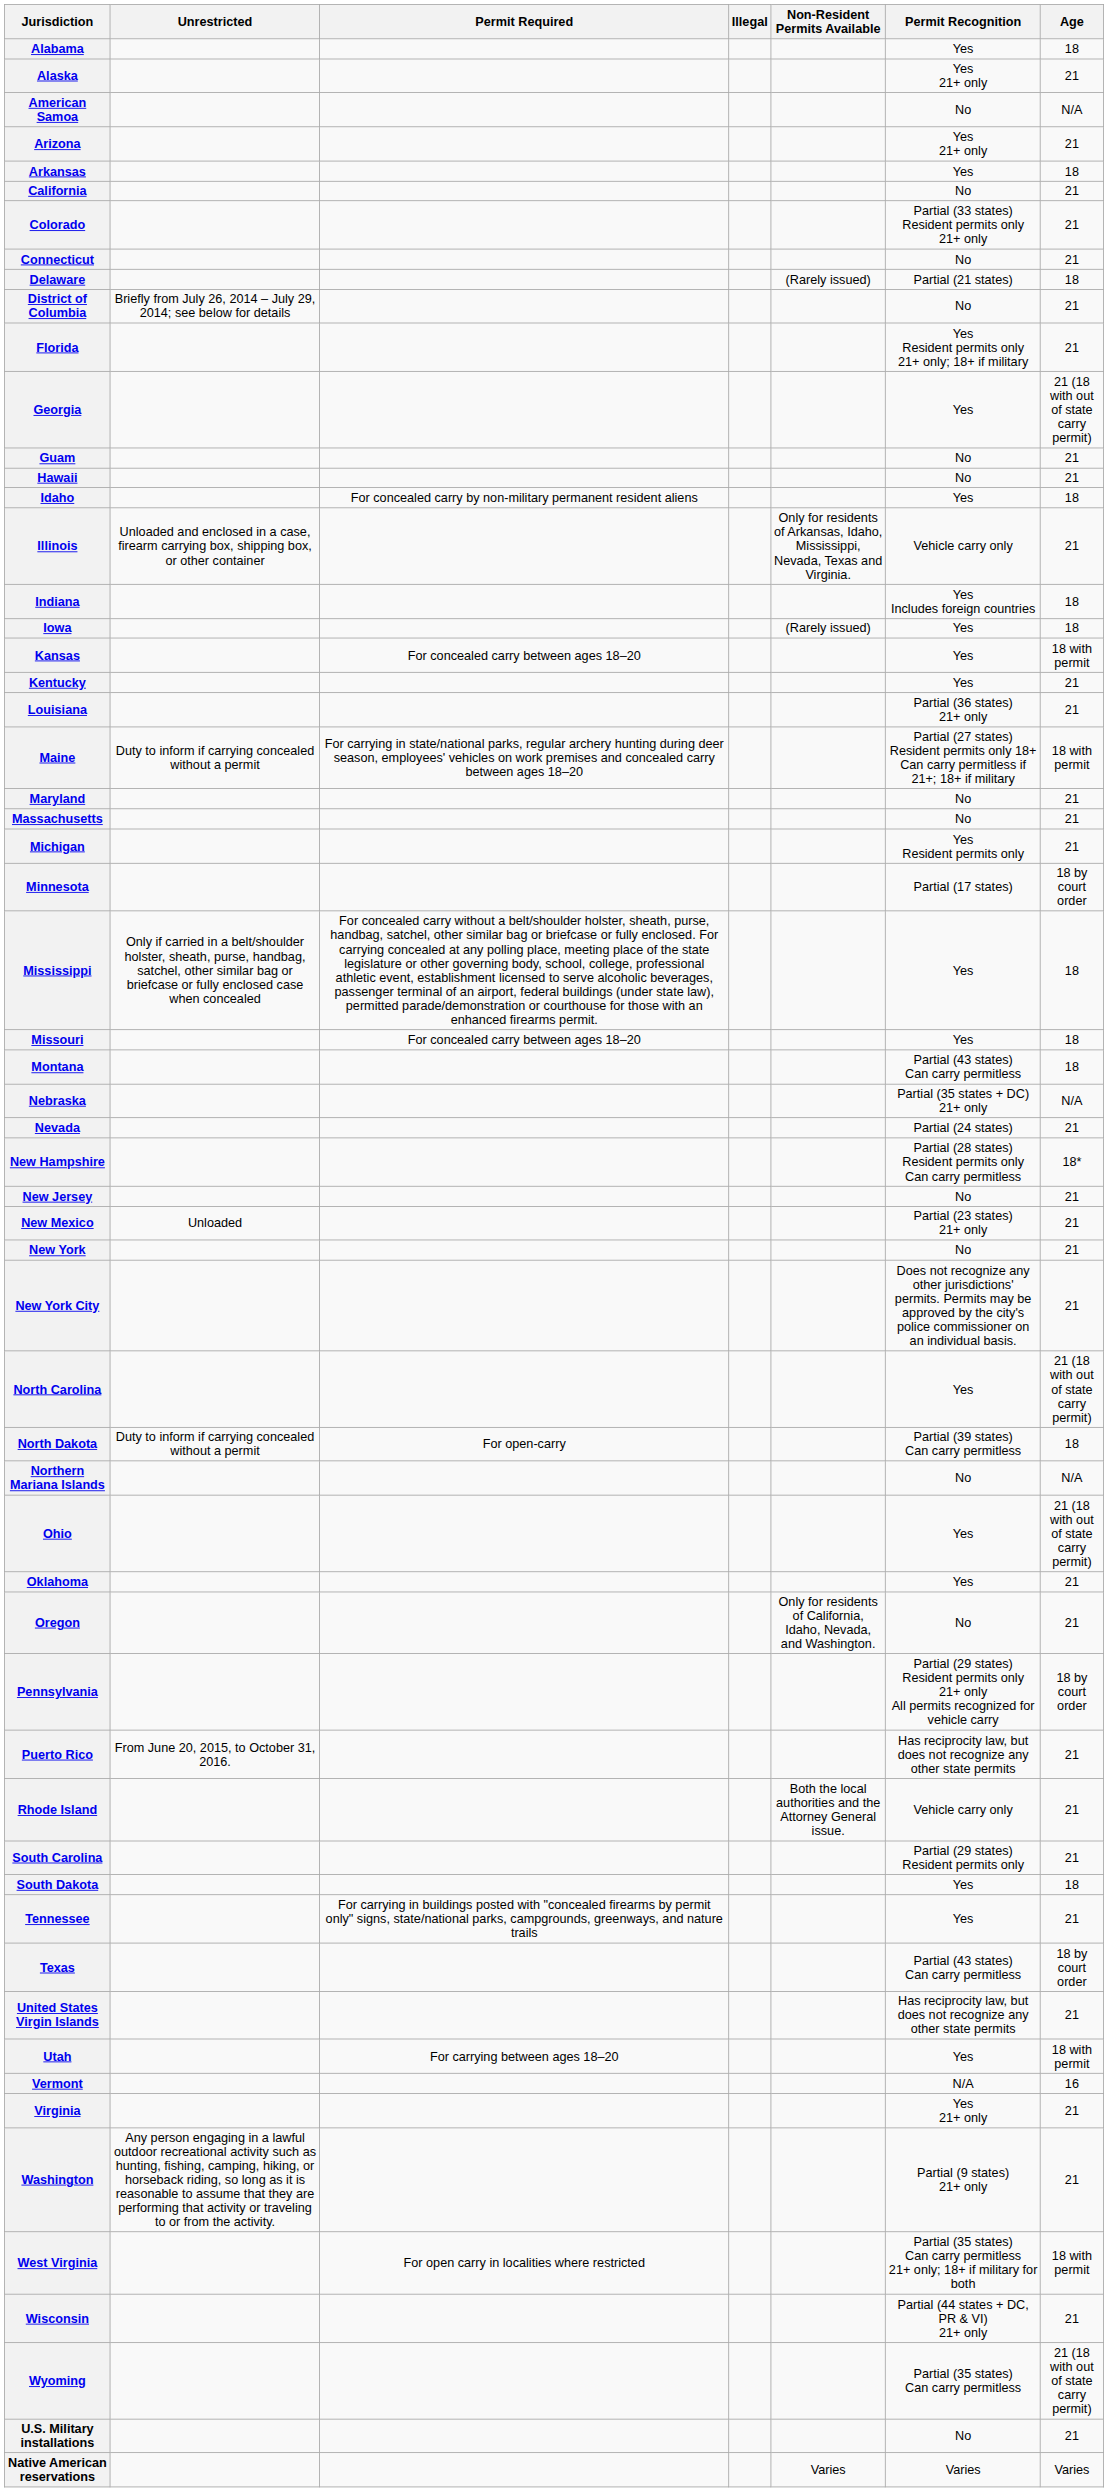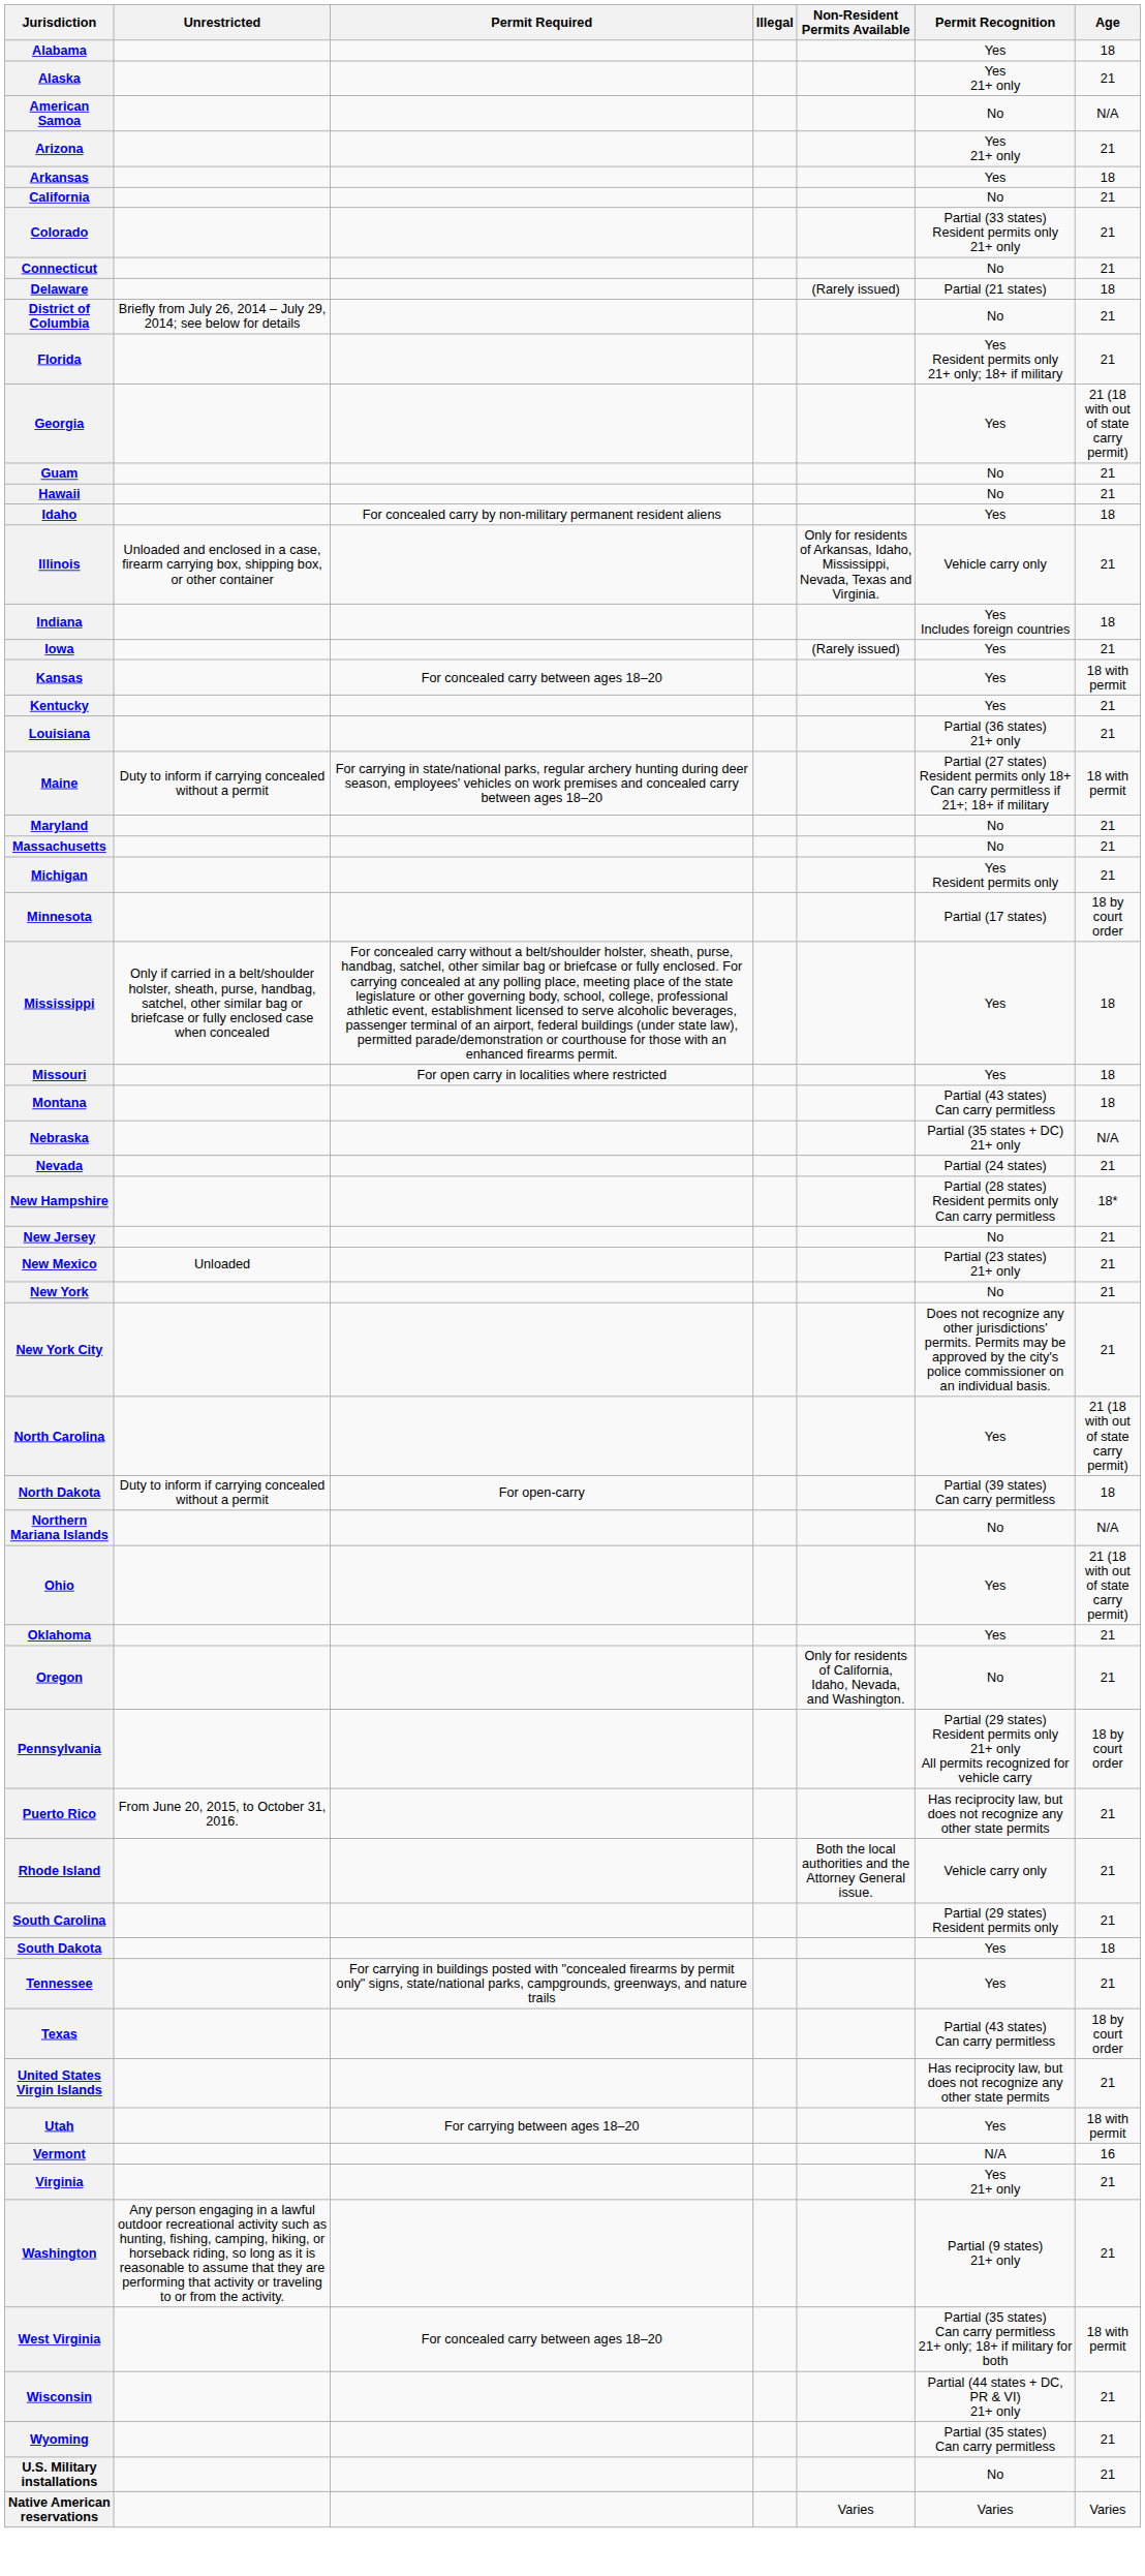 <table role="presentation" class="wikitable mw-collapsible innercollapse plainrowheaders sortable" style="text-align:center;font-size:90%;">
 <tr>
 <th scope="col">Jurisdiction</th>
 <th scope="col">Unrestricted</th>
 <th scope="col">Permit Required</th>
 <th scope="col">Illegal</th>
 <th scope="col">Non-Resident <br> Permits Available</th>
 <th scope="col">Permit Recognition</th>
 <th scpe = "col">Age</th>
 </tr>
 <tr>
 <th scope="row"><a href='#'>Alabama</a></th>
 <td></td>
 <td></td>
 <td></td>
 <td></td>
 <td>Yes</td>
 <td>18</td>
 </tr>
 <tr>
 <th scope="row"><a href='#'>Alaska</a></th>
 <td></td>
 <td></td>
 <td></td>
 <td></td>
 <td>Yes<br>21+ only</td>
 <td>21</td>
 </tr>
 <tr>
 <th scope="row"><a href='#'>American Samoa</a></th>
 <td></td>
 <td></td>
 <td></td>
 <td></td>
 <td>No</td>
 <td>N/A</td>
 </tr>
 <tr>
 <th scope="row"><a href='#'>Arizona</a></th>
 <td></td>
 <td></td>
 <td></td>
 <td></td>
 <td>Yes<br>21+ only</td>
 <td>21</td>
 </tr>
 <tr>
 <th scope="row"><a href='#'>Arkansas</a></th>
 <td></td>
 <td></td>
 <td></td>
 <td></td>
 <td>Yes</td>
 <td>18</td>
 </tr>
 <tr>
 <th scope="row"><a href='#'>California</a></th>
 <td></td>
 <td></td>
 <td></td>
 <td></td>
 <td>No</td>
 <td>21</td>
 </tr>
 <tr>
 <th scope="row"><a href='#'>Colorado</a></th>
 <td></td>
 <td></td>
 <td></td>
 <td></td>
 <td>Partial (33 states)<br>Resident permits only<br>21+ only</td>
 <td>21</td>
 </tr>
 <tr>
 <th scope="row"><a href='#'>Connecticut</a></th>
 <td></td>
 <td></td>
 <td></td>
 <td></td>
 <td>No</td>
 <td>21</td>
 </tr>
 <tr>
 <th scope="row"><a href='#'>Delaware</a></th>
 <td></td>
 <td></td>
 <td></td>
 <td> (Rarely issued)</td>
 <td>Partial (21 states)</td>
 <td>18</td>
 </tr>
 <tr>
 <th scope="row"><a href='#'>District of Columbia</a></th>
 <td>Briefly from July 26, 2014 – July 29, 2014; see below for details</td>
 <td></td>
 <td></td>
 <td></td>
 <td>No</td>
 <td>21</td>
 </tr>
 <tr>
 <th scope="row"><a href='#'>Florida</a></th>
 <td></td>
 <td></td>
 <td></td>
 <td></td>
 <td>Yes<br>Resident permits only<br>21+ only; 18+ if military</td>
 <td>21</td>
 </tr>
 <tr>
 <th scope="row"><a href='#'>Georgia</a></th>
 <td></td>
 <td></td>
 <td></td>
 <td></td>
 <td>Yes</td>
 <td>21 (18 with out of state carry permit)</td>
 </tr>
 <tr>
 <th scope="row"><a href='#'>Guam</a></th>
 <td></td>
 <td></td>
 <td></td>
 <td></td>
 <td>No</td>
 <td>21</td>
 </tr>
 <tr>
 <th scope="row"><a href='#'>Hawaii</a></th>
 <td></td>
 <td></td>
 <td></td>
 <td></td>
 <td>No</td>
 <td>21</td>
 </tr>
 <tr>
 <th scope="row"><a href='#'>Idaho</a></th>
 <td></td>
 <td>For concealed carry by non-military permanent resident aliens</td>
 <td></td>
 <td></td>
 <td>Yes</td>
 <td>18</td>
 </tr>
 <tr>
 <th scope="row"><a href='#'>Illinois</a></th>
 <td>Unloaded and enclosed in a case, firearm carrying box, shipping box, or other container</td>
 <td></td>
 <td></td>
 <td>Only for residents of Arkansas, Idaho, Mississippi, Nevada, Texas and Virginia.</td>
 <td>Vehicle carry only</td>
 <td>21</td>
 </tr>
 <tr>
 <th scope="row"><a href='#'>Indiana</a></th>
 <td></td>
 <td></td>
 <td></td>
 <td></td>
 <td>Yes<br>Includes foreign countries</td>
 <td>18</td>
 </tr>
 <tr>
 <th scope="row"><a href='#'>Iowa</a></th>
 <td></td>
 <td></td>
 <td></td>
 <td> (Rarely issued)</td>
 <td>Yes</td>
-<td>18</td>
+<td>21</td>
 </tr>
 <tr>
 <th scope="row"><a href='#'>Kansas</a></th>
 <td></td>
 <td>For concealed carry between ages 18–20</td>
 <td></td>
 <td></td>
 <td>Yes</td>
 <td>18 with permit</td>
 </tr>
 <tr>
 <th scope="row"><a href='#'>Kentucky</a></th>
 <td></td>
 <td></td>
 <td></td>
 <td></td>
 <td>Yes</td>
 <td>21</td>
 </tr>
 <tr>
 <th scope="row"><a href='#'>Louisiana</a></th>
 <td></td>
 <td></td>
 <td></td>
 <td></td>
 <td>Partial (36 states)<br>21+ only</td>
 <td>21</td>
 </tr>
 <tr>
 <th scope="row"><a href='#'>Maine</a></th>
 <td> Duty to inform if carrying concealed without a permit</td>
 <td>For carrying in state/national parks, regular archery hunting during deer season, employees' vehicles on work premises and concealed carry between ages 18–20</td>
 <td></td>
 <td></td>
 <td>Partial (27 states)<br>Resident permits only 18+<br>Can carry permitless if 21+; 18+ if military</td>
 <td>18 with permit</td>
 </tr>
 <tr>
 <th scope="row"><a href='#'>Maryland</a></th>
 <td></td>
 <td></td>
 <td></td>
 <td></td>
 <td>No</td>
 <td>21</td>
 </tr>
 <tr>
 <th scope="row"><a href='#'>Massachusetts</a></th>
 <td></td>
 <td></td>
 <td></td>
 <td></td>
 <td>No</td>
 <td>21</td>
 </tr>
 <tr>
 <th scope="row"><a href='#'>Michigan</a></th>
 <td></td>
 <td></td>
 <td></td>
 <td></td>
 <td>Yes<br>Resident permits only</td>
 <td>21</td>
 </tr>
 <tr>
 <th scope="row"><a href='#'>Minnesota</a></th>
 <td></td>
 <td></td>
 <td></td>
 <td></td>
 <td>Partial (17 states)</td>
 <td>18 by court order</td>
 </tr>
 <tr>
 <th scope="row"><a href='#'>Mississippi</a></th>
 <td>Only if carried in a belt/shoulder holster, sheath, purse, handbag, satchel, other similar bag or briefcase or fully enclosed case when concealed</td>
 <td>For concealed carry without a belt/shoulder holster, sheath, purse, handbag, satchel, other similar bag or briefcase or fully enclosed. For carrying concealed at any polling place, meeting place of the state legislature or other governing body, school, college, professional athletic event, establishment licensed to serve alcoholic beverages, passenger terminal of an airport, federal buildings (under state law), permitted parade/demonstration or courthouse for those with an enhanced firearms permit.</td>
 <td></td>
 <td></td>
 <td>Yes</td>
 <td>18</td>
 </tr>
 <tr>
 <th scope="row"><a href='#'>Missouri</a></th>
 <td></td>
-<td>For concealed carry between ages 18–20</td>
+<td>For open carry in localities where restricted</td>
 <td></td>
 <td></td>
 <td>Yes</td>
 <td>18</td>
 </tr>
 <tr>
 <th scope="row"><a href='#'>Montana</a></th>
 <td></td>
 <td></td>
 <td></td>
 <td></td>
 <td>Partial (43 states)<br>Can carry permitless</td>
 <td>18</td>
 </tr>
 <tr>
 <th scope="row"><a href='#'>Nebraska</a></th>
 <td></td>
 <td></td>
 <td></td>
 <td></td>
 <td>Partial (35 states + DC)<br>21+ only</td>
 <td>N/A</td>
 </tr>
 <tr>
 <th scope="row"><a href='#'>Nevada</a></th>
 <td></td>
 <td></td>
 <td></td>
 <td></td>
 <td>Partial (24 states)</td>
 <td>21</td>
 </tr>
 <tr>
 <th scope="row"><a href='#'>New Hampshire</a></th>
 <td></td>
 <td></td>
 <td></td>
 <td></td>
 <td>Partial (28 states)<br>Resident permits only<br>Can carry permitless</td>
 <td>18*</td>
 </tr>
 <tr>
 <th scope="row"><a href='#'>New Jersey</a></th>
 <td></td>
 <td></td>
 <td></td>
 <td></td>
 <td>No</td>
 <td>21</td>
 </tr>
 <tr>
 <th scope="row"><a href='#'>New Mexico</a></th>
 <td>Unloaded</td>
 <td></td>
 <td></td>
 <td></td>
 <td>Partial (23 states)<br>21+ only</td>
 <td>21</td>
 </tr>
 <tr>
 <th scope="row"><a href='#'>New York</a></th>
 <td></td>
 <td></td>
 <td></td>
 <td></td>
 <td>No</td>
 <td>21</td>
 </tr>
 <tr>
 <th scope="row"><a href='#'>New York City</a></th>
 <td></td>
 <td></td>
 <td></td>
 <td></td>
 <td>Does not recognize any other jurisdictions' permits. Permits may be approved by the city's police commissioner on an individual basis.</td>
 <td>21</td>
 </tr>
 <tr>
 <th scope="row"><a href='#'>North Carolina</a></th>
 <td></td>
 <td></td>
 <td></td>
 <td></td>
 <td>Yes</td>
 <td>21 (18 with out of state carry permit)</td>
 </tr>
 <tr>
 <th scope="row"><a href='#'>North Dakota</a></th>
 <td> Duty to inform if carrying concealed without a permit</td>
 <td>For open-carry</td>
 <td></td>
 <td></td>
 <td>Partial (39 states)<br>Can carry permitless</td>
 <td>18</td>
 </tr>
 <tr>
 <th scope="row"><a href='#'>Northern Mariana Islands</a></th>
 <td></td>
 <td></td>
 <td></td>
 <td></td>
 <td>No</td>
 <td>N/A</td>
 </tr>
 <tr>
 <th scope="row"><a href='#'>Ohio</a></th>
 <td></td>
 <td></td>
 <td></td>
 <td></td>
 <td>Yes</td>
 <td>21 (18 with out of state carry permit)</td>
 </tr>
 <tr>
 <th scope="row"><a href='#'>Oklahoma</a></th>
 <td></td>
 <td></td>
 <td></td>
 <td></td>
 <td>Yes</td>
 <td>21</td>
 </tr>
 <tr>
 <th scope="row"><a href='#'>Oregon</a></th>
 <td></td>
 <td></td>
 <td></td>
 <td> Only for residents of California, Idaho, Nevada, and Washington.</td>
 <td>No</td>
 <td>21</td>
 </tr>
 <tr>
 <th scope="row"><a href='#'>Pennsylvania</a></th>
 <td></td>
 <td></td>
 <td></td>
 <td></td>
 <td>Partial (29 states)<br>Resident permits only<br>21+ only<br>All permits recognized for vehicle carry</td>
 <td>18 by court order</td>
 </tr>
 <tr>
 <th scope="row"><a href='#'>Puerto Rico</a></th>
 <td>From June 20, 2015, to October 31, 2016.</td>
 <td></td>
 <td></td>
 <td></td>
 <td>Has reciprocity law, but does not recognize any other state permits</td>
 <td>21</td>
 </tr>
 <tr>
 <th scope="row"><a href='#'>Rhode Island</a></th>
 <td></td>
 <td></td>
 <td></td>
 <td> Both the local authorities and the Attorney General issue.</td>
 <td>Vehicle carry only</td>
 <td>21</td>
 </tr>
 <tr>
 <th scope="row"><a href='#'>South Carolina</a></th>
 <td></td>
 <td></td>
 <td></td>
 <td></td>
 <td>Partial (29 states)<br>Resident permits only</td>
 <td>21</td>
 </tr>
 <tr>
 <th scope="row"><a href='#'>South Dakota</a></th>
 <td></td>
 <td></td>
 <td></td>
 <td></td>
 <td>Yes</td>
 <td>18</td>
 </tr>
 <tr>
 <th scope="row"><a href='#'>Tennessee</a></th>
 <td></td>
 <td>For carrying in buildings posted with "concealed firearms by permit only" signs, state/national parks, campgrounds, greenways, and nature trails</td>
 <td></td>
 <td></td>
 <td>Yes</td>
 <td>21</td>
 </tr>
 <tr>
 <th scope="row"><a href='#'>Texas</a></th>
 <td></td>
 <td></td>
 <td></td>
 <td></td>
 <td>Partial (43 states)<br>Can carry permitless</td>
 <td>18 by court order</td>
 </tr>
 <tr>
 <th scope="row"><a href='#'>United States Virgin Islands</a></th>
 <td></td>
 <td></td>
 <td></td>
 <td></td>
 <td>Has reciprocity law, but does not recognize any other state permits</td>
 <td>21</td>
 </tr>
 <tr>
 <th scope="row"><a href='#'>Utah</a></th>
 <td></td>
 <td>For carrying between ages 18–20</td>
 <td></td>
 <td></td>
 <td>Yes</td>
 <td>18 with permit</td>
 </tr>
 <tr>
 <th scope="row"><a href='#'>Vermont</a></th>
 <td></td>
 <td></td>
 <td></td>
 <td></td>
 <td>N/A</td>
 <td>16</td>
 </tr>
 <tr>
 <th scope="row"><a href='#'>Virginia</a></th>
 <td></td>
 <td></td>
 <td></td>
 <td></td>
 <td>Yes<br>21+ only</td>
 <td>21</td>
 </tr>
 <tr>
 <th scope="row"><a href='#'>Washington</a></th>
 <td>Any person engaging in a lawful outdoor recreational activity such as hunting, fishing, camping, hiking, or horseback riding, so long as it is reasonable to assume that they are performing that activity or traveling to or from the activity.</td>
 <td></td>
 <td></td>
 <td></td>
 <td>Partial (9 states)<br>21+ only</td>
 <td>21</td>
 </tr>
 <tr>
 <th scope="row"><a href='#'>West Virginia</a></th>
 <td></td>
-<td>For open carry in localities where restricted</td>
+<td>For concealed carry between ages 18–20</td>
 <td></td>
 <td></td>
 <td>Partial (35 states)<br>Can carry permitless<br>21+ only; 18+ if military for both</td>
 <td>18 with permit</td>
 </tr>
 <tr>
 <th scope="row"><a href='#'>Wisconsin</a></th>
 <td></td>
 <td></td>
 <td></td>
 <td></td>
 <td>Partial (44 states + DC, PR & VI)<br>21+ only</td>
 <td>21</td>
 </tr>
 <tr>
 <th scope="row"><a href='#'>Wyoming</a></th>
 <td></td>
 <td></td>
 <td></td>
 <td></td>
 <td>Partial (35 states)<br>Can carry permitless</td>
-<td>21 (18 with out of state carry permit)</td>
+<td>21</td>
 </tr>
 <tr>
 <th scope="row">U.S. Military installations</th>
 <td></td>
 <td></td>
 <td></td>
 <td></td>
 <td>No</td>
 <td>21</td>
 </tr>
 <tr>
 <th scope="row">Native American reservations</th>
 <td></td>
 <td></td>
 <td></td>
 <td>Varies</td>
 <td>Varies</td>
 <td>Varies</td>
 </tr>
 </table>
